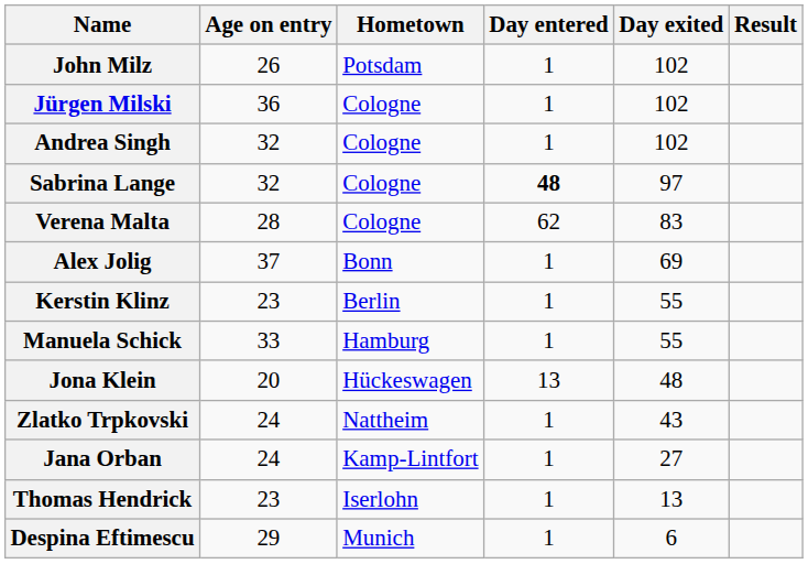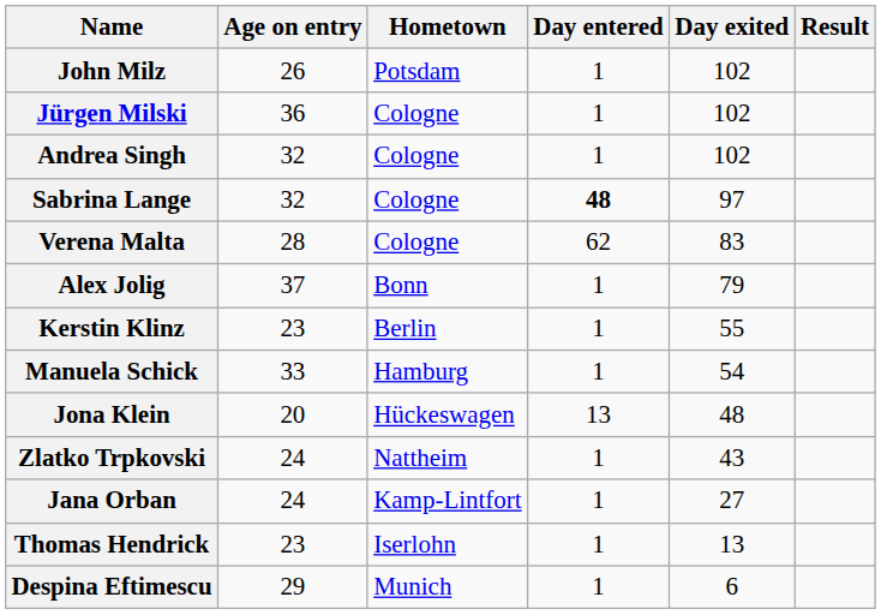 <table class="wikitable sortable" style="text-align:left; line-height:20px; width:auto;">
 <tr>
 <th scope="col">Name</th>
 <th scope="col">Age on entry</th>
 <th scope="col">Hometown</th>
 <th scope="col">Day entered</th>
 <th scope="col">Day exited</th>
 <th scope="col">Result</th>
 </tr>
 <tr>
 <th scope="row">John Milz</th>
 <td align="center">26</td>
 <td><a href='#'>Potsdam</a></td>
 <td align="center">1</td>
 <td align="center">102</td>
 <td></td>
 </tr>
 <tr>
 <th scope="row"><a href='#'>Jürgen Milski</a></th>
 <td align="center">36</td>
 <td><a href='#'>Cologne</a></td>
 <td align="center">1</td>
 <td align="center">102</td>
 <td></td>
 </tr>
 <tr>
 <th scope="row">Andrea Singh</th>
 <td align="center">32</td>
 <td><a href='#'>Cologne</a></td>
 <td align="center">1</td>
 <td align="center">102</td>
 <td></td>
 </tr>
 <tr>
 <th scope="row">Sabrina Lange</th>
 <td align="center">32</td>
 <td><a href='#'>Cologne</a></td>
 <td align="center"><strong>48</strong></td>
 <td align="center">97</td>
 <td></td>
 </tr>
 <tr>
 <th scope="row">Verena Malta</th>
 <td align="center">28</td>
 <td><a href='#'>Cologne</a></td>
 <td align="center">62</td>
 <td align="center">83</td>
 <td></td>
 </tr>
 <tr>
 <th scope="row">Alex Jolig</th>
 <td align="center">37</td>
 <td><a href='#'>Bonn</a></td>
 <td align="center">1</td>
-<td align="center">69</td>
+<td align="center">79</td>
 <td></td>
 </tr>
 <tr>
 <th scope="row">Kerstin Klinz</th>
 <td align="center">23</td>
 <td><a href='#'>Berlin</a></td>
 <td align="center">1</td>
 <td align="center">55</td>
 <td></td>
 </tr>
 <tr>
 <th scope="row">Manuela Schick</th>
 <td align="center">33</td>
 <td><a href='#'>Hamburg</a></td>
 <td align="center">1</td>
-<td align="center">55</td>
+<td align="center">54</td>
 <td></td>
 </tr>
 <tr>
 <th scope="row">Jona Klein</th>
 <td align="center">20</td>
 <td><a href='#'>Hückeswagen</a></td>
 <td align="center">13</td>
 <td align="center">48</td>
 <td></td>
 </tr>
 <tr>
 <th scope="row">Zlatko Trpkovski</th>
 <td align="center">24</td>
 <td><a href='#'>Nattheim</a></td>
 <td align="center">1</td>
 <td align="center">43</td>
 <td></td>
 </tr>
 <tr>
 <th scope="row">Jana Orban</th>
 <td align="center">24</td>
 <td><a href='#'>Kamp-Lintfort</a></td>
 <td align="center">1</td>
 <td align="center">27</td>
 <td></td>
 </tr>
 <tr>
 <th scope="row">Thomas Hendrick</th>
 <td align="center">23</td>
 <td><a href='#'>Iserlohn</a></td>
 <td align="center">1</td>
 <td align="center">13</td>
 <td></td>
 </tr>
 <tr>
 <th scope="row">Despina Eftimescu</th>
 <td align="center">29</td>
 <td><a href='#'>Munich</a></td>
 <td align="center">1</td>
 <td align="center">6</td>
 <td></td>
 </tr>
 </table>
